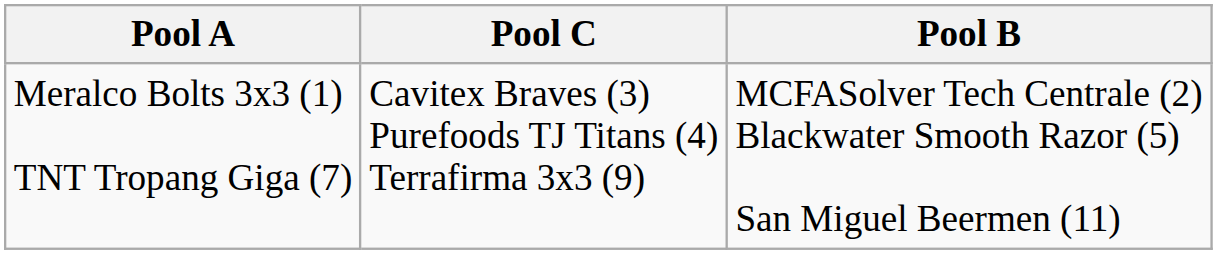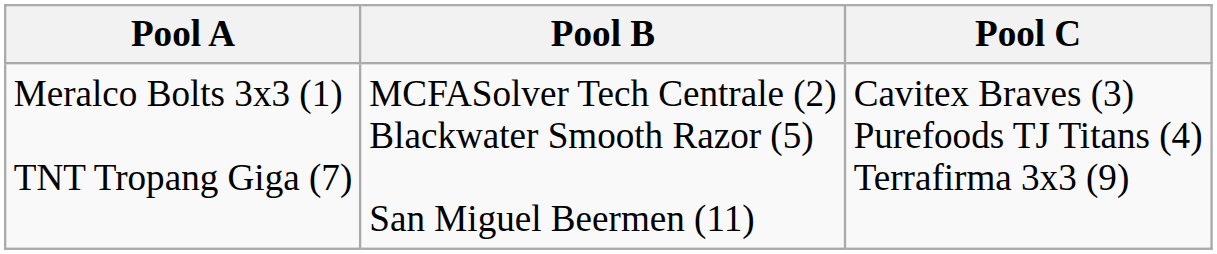 <table class=wikitable>
 <tr>
 <th>Pool A</th>
+<th>Pool B</th>
 <th>Pool C</th>
-<th>Pool B</th>
 </tr>
 <tr valign=top>
 <td>Meralco Bolts 3x3 (1) <br>  <br> TNT Tropang Giga (7)</td>
+<td>MCFASolver Tech Centrale (2) <br> Blackwater Smooth Razor (5) <br>  <br> San Miguel Beermen (11)</td>
 <td>Cavitex Braves (3) <br> Purefoods TJ Titans (4) <br> Terrafirma 3x3 (9) <br> </td>
-<td>MCFASolver Tech Centrale (2) <br> Blackwater Smooth Razor (5) <br>  <br> San Miguel Beermen (11)</td>
 </tr>
 </table>
